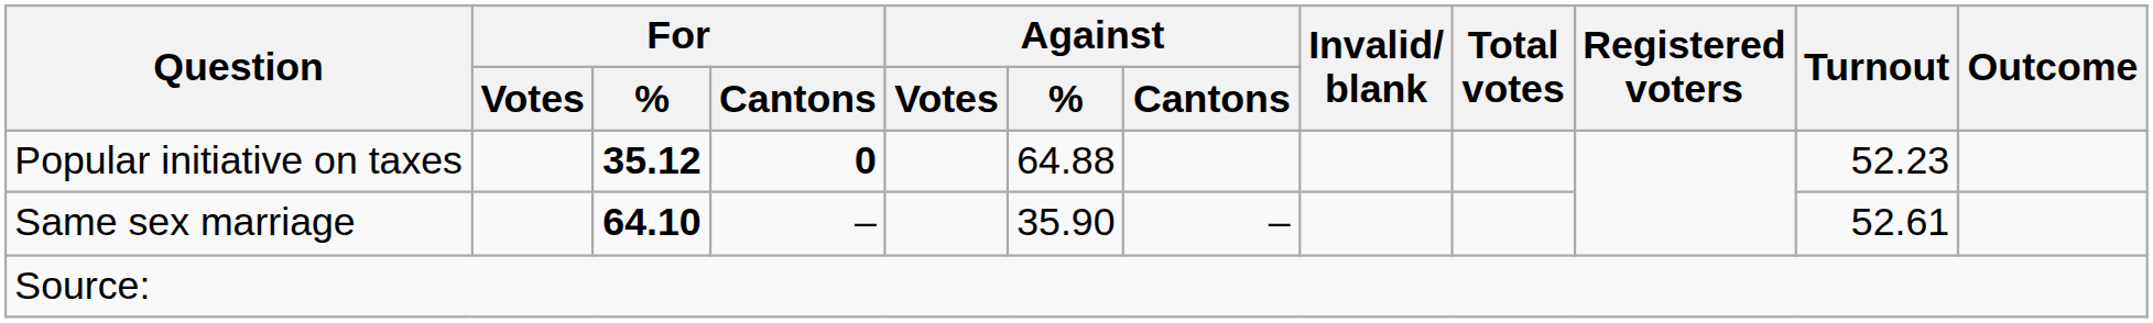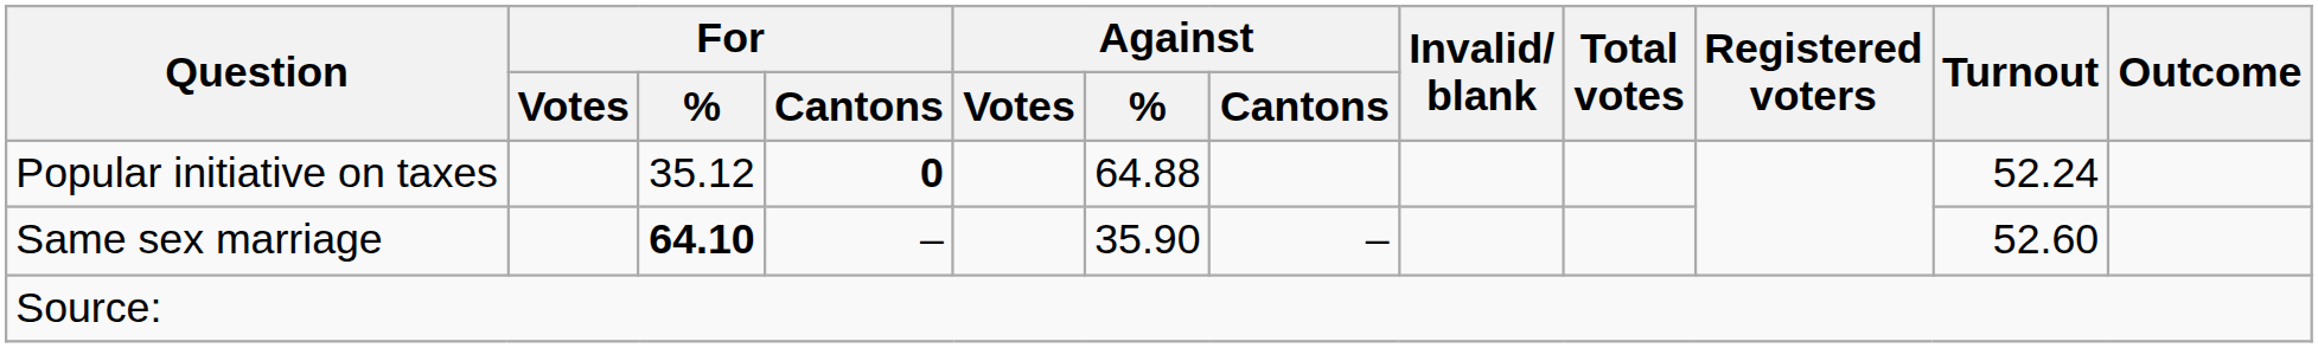 <table class=wikitable style=text-align:right>
 <tr>
 <th rowspan=2>Question</th>
 <th colspan=3>For</th>
 <th colspan=3>Against</th>
 <th rowspan=2>Invalid/<br>blank</th>
 <th rowspan=2>Total<br>votes</th>
 <th rowspan=2>Registered<br>voters</th>
 <th rowspan=2>Turnout</th>
 <th rowspan=2>Outcome</th>
 </tr>
 <tr>
 <th>Votes</th>
 <th>%</th>
 <th>Cantons</th>
 <th>Votes</th>
 <th>%</th>
 <th>Cantons</th>
 </tr>
 <tr>
 <td align=left>Popular initiative on taxes</td>
 <td></td>
-<td><strong>35.12</strong></td>
+<td>35.12</td>
 <td><strong>0</strong></td>
 <td></td>
 <td>64.88</td>
 <td></td>
 <td></td>
 <td></td>
 <td rowspan=2></td>
-<td>52.23</td>
+<td>52.24</td>
 <td></td>
 </tr>
 <tr>
 <td align=left>Same sex marriage</td>
 <td></td>
 <td><strong>64.10</strong></td>
 <td>–</td>
 <td></td>
 <td>35.90</td>
 <td>–</td>
 <td></td>
 <td></td>
-<td>52.61</td>
+<td>52.60</td>
 <td></td>
 </tr>
 <tr>
 <td colspan=14 align=left>Source: </td>
 </tr>
 </table>
